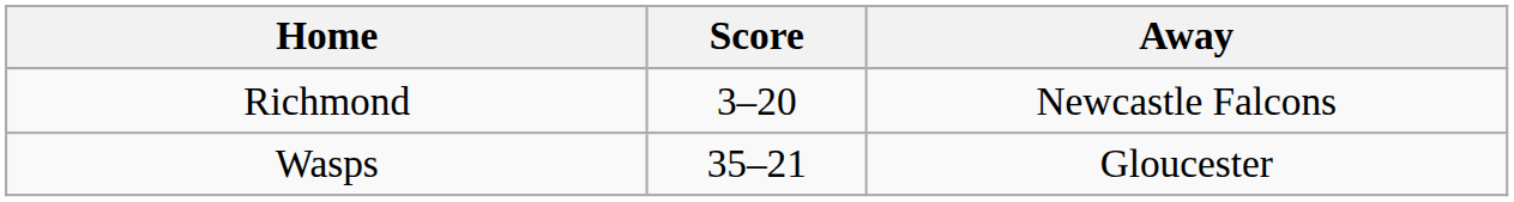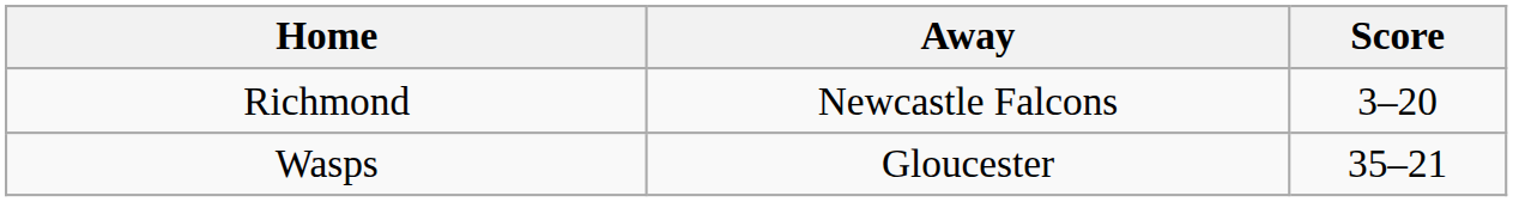 <table class="wikitable" style="text-align: center">
 <tr>
 <th width=250>Home</th>
+<th width=250>Away</th>
 <th width=80>Score</th>
-<th width=250>Away</th>
 </tr>
 <tr>
 <td>Richmond</td>
+<td>Newcastle Falcons</td>
 <td>3–20</td>
-<td>Newcastle Falcons</td>
 </tr>
 <tr>
 <td>Wasps</td>
+<td>Gloucester</td>
 <td>35–21</td>
-<td>Gloucester</td>
 </tr>
 </table>
